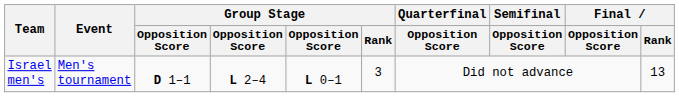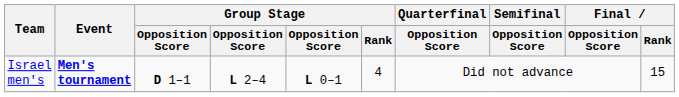 <table class=wikitable style=font-size:90%;text-align:center>
 <tr>
 <th rowspan=2>Team</th>
 <th rowspan=2>Event</th>
 <th colspan=4>Group Stage</th>
 <th>Quarterfinal</th>
 <th>Semifinal</th>
 <th colspan=2>Final / </th>
 </tr>
 <tr style=font-size:95%>
 <th>Opposition<br>Score</th>
 <th>Opposition<br>Score</th>
 <th>Opposition<br>Score</th>
 <th>Rank</th>
 <th>Opposition<br>Score</th>
 <th>Opposition<br>Score</th>
 <th>Opposition<br>Score</th>
 <th>Rank</th>
 </tr>
 <tr>
 <td align=left><a href='#'>Israel men's</a></td>
-<td align=left><a href='#'>Men's tournament</a></td>
+<td align=left><strong><a href='#'>Men's tournament</a></strong></td>
 <td><br><strong>D</strong> 1–1</td>
 <td><br><strong>L</strong> 2–4</td>
 <td><br><strong>L</strong> 0–1</td>
-<td>3</td>
+<td>4</td>
 <td colspan=3>Did not advance</td>
-<td>13</td>
+<td>15</td>
 </tr>
 </table>
